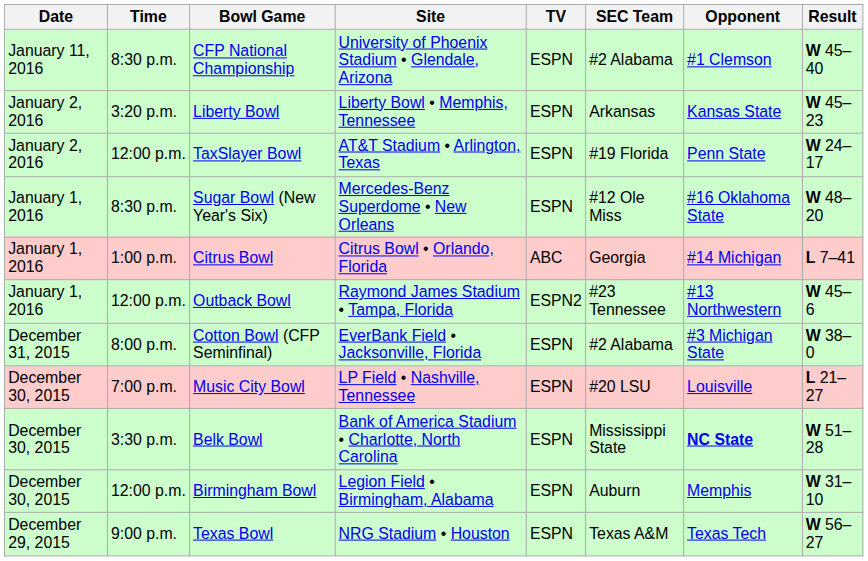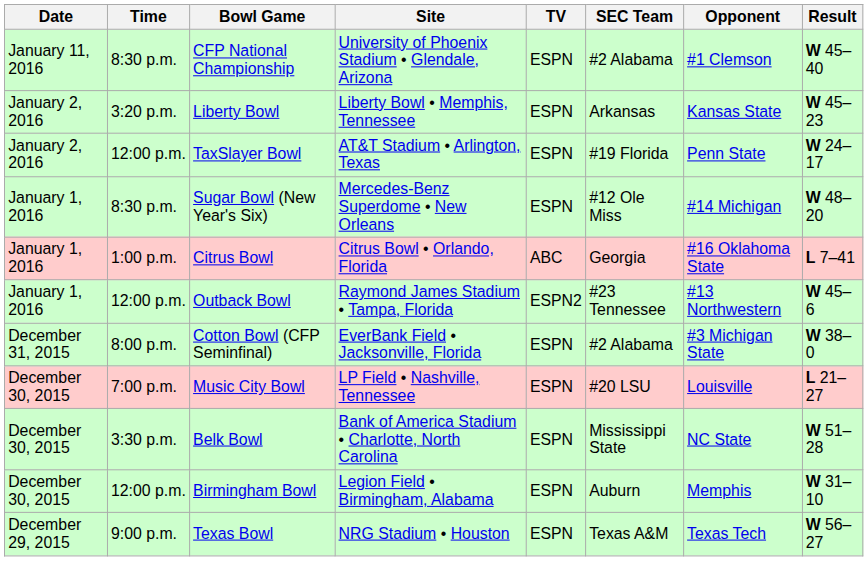 <table class="wikitable">
 <tr>
 <th>Date</th>
 <th>Time</th>
 <th>Bowl Game</th>
 <th>Site</th>
 <th>TV</th>
 <th>SEC Team</th>
 <th>Opponent</th>
 <th>Result</th>
 </tr>
 <tr bgcolor=ccffcc>
 <td>January 11, 2016</td>
 <td>8:30 p.m.</td>
 <td><a href='#'>CFP National Championship</a></td>
 <td><a href='#'>University of Phoenix Stadium</a> • <a href='#'>Glendale, Arizona</a></td>
 <td>ESPN</td>
 <td>#2 Alabama</td>
 <td><a href='#'>#1 Clemson</a></td>
 <td><strong>W</strong> 45–40</td>
 </tr>
 <tr bgcolor=ccffcc>
 <td>January 2, 2016</td>
 <td>3:20 p.m.</td>
 <td><a href='#'>Liberty Bowl</a></td>
 <td><a href='#'>Liberty Bowl</a> • <a href='#'>Memphis, Tennessee</a></td>
 <td>ESPN</td>
 <td>Arkansas</td>
 <td><a href='#'>Kansas State</a></td>
 <td><strong>W</strong> 45–23</td>
 </tr>
 <tr bgcolor=ccffcc>
 <td>January 2, 2016</td>
 <td>12:00 p.m.</td>
 <td><a href='#'>TaxSlayer Bowl</a></td>
 <td><a href='#'>AT&T Stadium</a> • <a href='#'>Arlington, Texas</a></td>
 <td>ESPN</td>
 <td>#19 Florida</td>
 <td><a href='#'>Penn State</a></td>
 <td><strong>W</strong> 24–17</td>
 </tr>
 <tr bgcolor=ccffcc>
 <td>January 1, 2016</td>
 <td>8:30 p.m.</td>
 <td><a href='#'>Sugar Bowl</a> (New Year's Six)</td>
 <td><a href='#'>Mercedes-Benz Superdome</a> • <a href='#'>New Orleans</a></td>
 <td>ESPN</td>
 <td>#12 Ole Miss</td>
-<td><a href='#'>#16 Oklahoma State</a></td>
+<td><a href='#'>#14 Michigan</a></td>
 <td><strong>W</strong> 48–20</td>
 </tr>
 <tr bgcolor=ffcccc>
 <td>January 1, 2016</td>
 <td>1:00 p.m.</td>
 <td><a href='#'>Citrus Bowl</a></td>
 <td><a href='#'>Citrus Bowl</a> • <a href='#'>Orlando, Florida</a></td>
 <td>ABC</td>
 <td>Georgia</td>
-<td><a href='#'>#14 Michigan</a></td>
+<td><a href='#'>#16 Oklahoma State</a></td>
 <td><strong>L</strong> 7–41</td>
 </tr>
 <tr bgcolor=ccffcc>
 <td>January 1, 2016</td>
 <td>12:00 p.m.</td>
 <td><a href='#'>Outback Bowl</a></td>
 <td><a href='#'>Raymond James Stadium</a> • <a href='#'>Tampa, Florida</a></td>
 <td>ESPN2</td>
 <td>#23 Tennessee</td>
 <td><a href='#'>#13 Northwestern</a></td>
 <td><strong>W</strong> 45–6</td>
 </tr>
 <tr bgcolor=ccffcc>
 <td>December 31, 2015</td>
 <td>8:00 p.m.</td>
 <td><a href='#'>Cotton Bowl</a> (CFP Seminfinal)</td>
 <td><a href='#'>EverBank Field</a> • <a href='#'>Jacksonville, Florida</a></td>
 <td>ESPN</td>
 <td>#2 Alabama</td>
 <td><a href='#'>#3 Michigan State</a></td>
 <td><strong>W</strong> 38–0</td>
 </tr>
 <tr bgcolor=ffcccc>
 <td>December 30, 2015</td>
 <td>7:00 p.m.</td>
 <td><a href='#'>Music City Bowl</a></td>
 <td><a href='#'>LP Field</a> • <a href='#'>Nashville, Tennessee</a></td>
 <td>ESPN</td>
 <td>#20 LSU</td>
 <td><a href='#'>Louisville</a></td>
 <td><strong>L</strong> 21–27</td>
 </tr>
 <tr bgcolor=ccffcc>
 <td>December 30, 2015</td>
 <td>3:30 p.m.</td>
 <td><a href='#'>Belk Bowl</a></td>
 <td><a href='#'>Bank of America Stadium</a> • <a href='#'>Charlotte, North Carolina</a></td>
 <td>ESPN</td>
 <td>Mississippi State</td>
-<td><strong><a href='#'>NC State</a></strong></td>
+<td><a href='#'>NC State</a></td>
 <td><strong>W</strong> 51–28</td>
 </tr>
 <tr bgcolor=ccffcc>
 <td>December 30, 2015</td>
 <td>12:00 p.m.</td>
 <td><a href='#'>Birmingham Bowl</a></td>
 <td><a href='#'>Legion Field</a> • <a href='#'>Birmingham, Alabama</a></td>
 <td>ESPN</td>
 <td>Auburn</td>
 <td><a href='#'>Memphis</a></td>
 <td><strong>W</strong> 31–10</td>
 </tr>
 <tr bgcolor=ccffcc>
 <td>December 29, 2015</td>
 <td>9:00 p.m.</td>
 <td><a href='#'>Texas Bowl</a></td>
 <td><a href='#'>NRG Stadium</a> • <a href='#'>Houston</a></td>
 <td>ESPN</td>
 <td>Texas A&M</td>
 <td><a href='#'>Texas Tech</a></td>
 <td><strong>W</strong> 56–27</td>
 </tr>
 </table>
